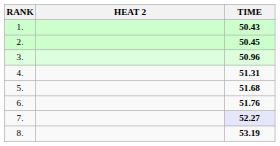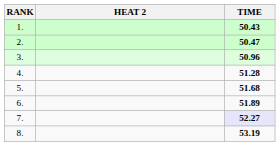 <table class="wikitable" style="border-collapse: collapse; font-size: 90%;">
 <tr>
 <th>RANK</th>
 <th style="width: 20em">HEAT 2</th>
 <th style="width: 5em">TIME</th>
 </tr>
 <tr style="background:#ccffcc;">
 <td align="center">1.</td>
 <td></td>
 <td align="center"><strong>50.43</strong></td>
 </tr>
 <tr style="background:#ccffcc;">
 <td align="center">2.</td>
 <td></td>
-<td align="center"><strong>50.45</strong></td>
+<td align="center"><strong>50.47</strong></td>
 </tr>
 <tr style="background:#ddffdd;">
 <td align="center">3.</td>
 <td></td>
 <td align="center"><strong>50.96</strong></td>
 </tr>
 <tr>
 <td align="center">4.</td>
 <td></td>
-<td align="center"><strong>51.31</strong></td>
+<td align="center"><strong>51.28</strong></td>
 </tr>
 <tr>
 <td align="center">5.</td>
 <td></td>
 <td align="center"><strong>51.68</strong></td>
 </tr>
 <tr>
 <td align="center">6.</td>
 <td></td>
-<td align="center"><strong>51.76</strong></td>
+<td align="center"><strong>51.89</strong></td>
 </tr>
 <tr>
 <td align="center">7.</td>
 <td></td>
 <td align="center" style="background: lavender;"><strong>52.27</strong></td>
 </tr>
 <tr>
 <td align="center">8.</td>
 <td></td>
 <td align="center"><strong>53.19</strong></td>
 </tr>
 </table>
